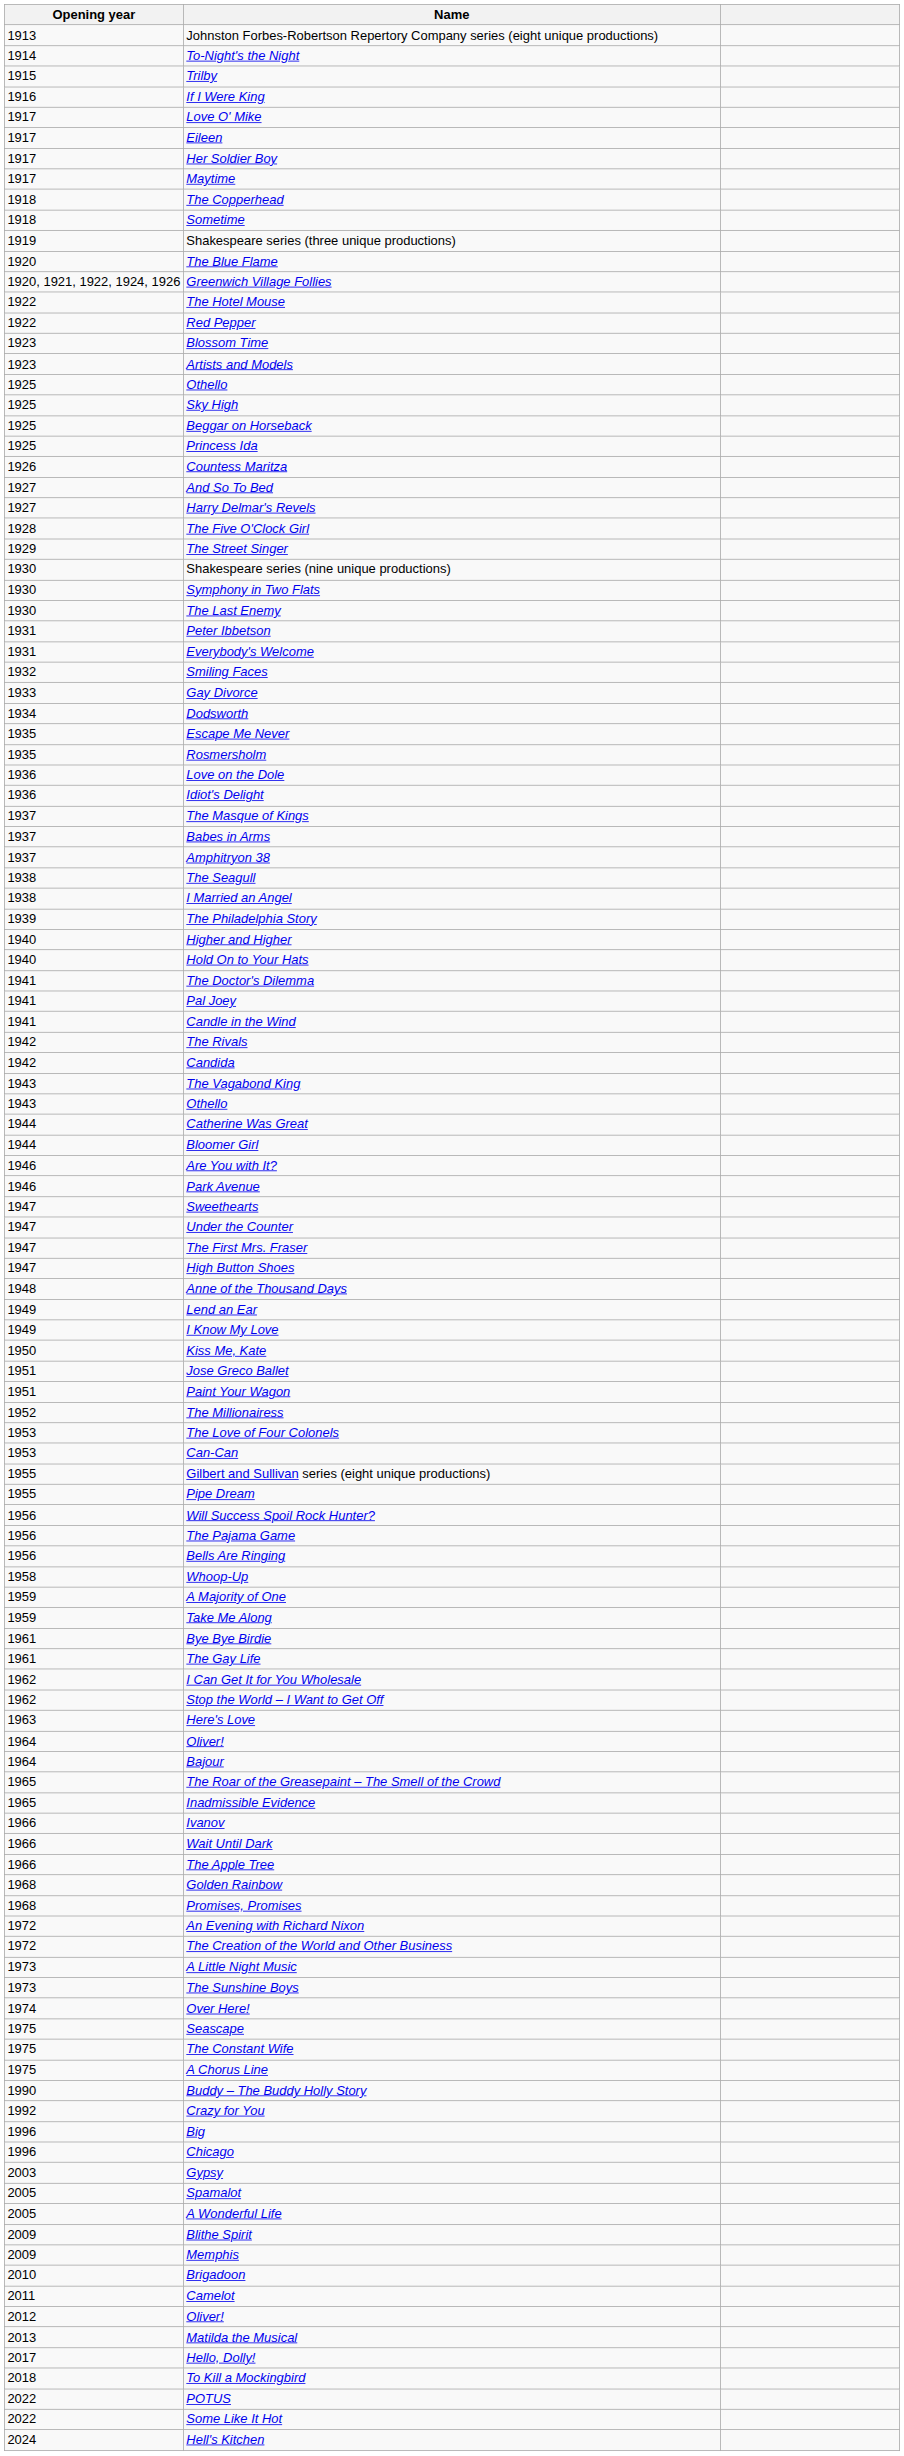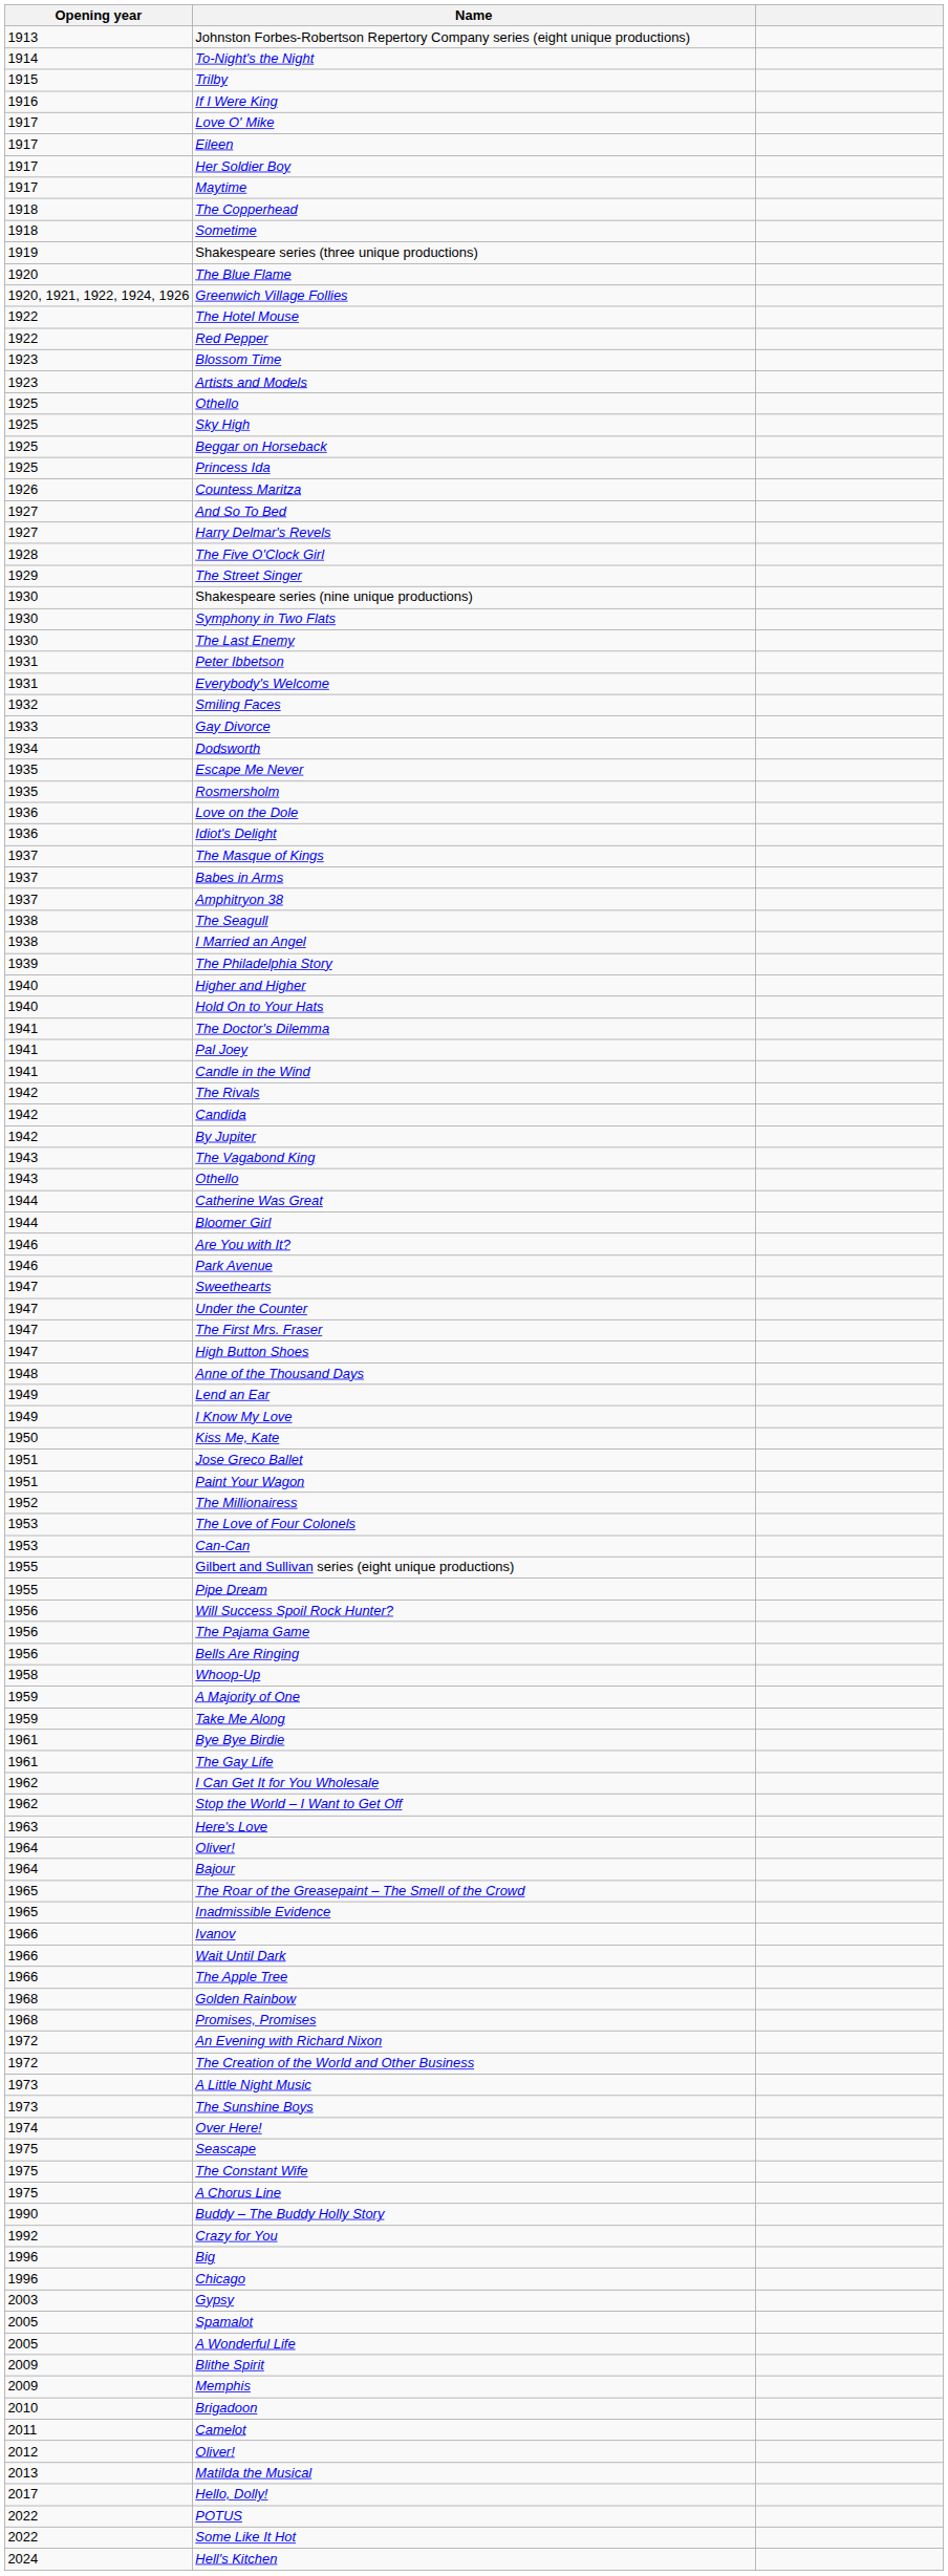 <table class="wikitable sortable collapsible">
 <tr>
 <th width=20% scope="col">Opening year</th>
 <th width=60% scope="col">Name</th>
 <th width=20% scope="col" class="unsortable"></th>
 </tr>
 <tr>
 <td>1913</td>
 <td>Johnston Forbes-Robertson Repertory Company series (eight unique productions)</td>
 <td></td>
 </tr>
 <tr>
 <td>1914</td>
 <td><em><a href='#'>To-Night's the Night</a></em></td>
 <td></td>
 </tr>
 <tr>
 <td>1915</td>
 <td><em><a href='#'>Trilby</a></em></td>
 <td></td>
 </tr>
 <tr>
 <td>1916</td>
 <td><em><a href='#'>If I Were King</a></em></td>
 <td></td>
 </tr>
 <tr>
 <td>1917</td>
 <td><em><a href='#'>Love O' Mike</a></em></td>
 <td></td>
 </tr>
 <tr>
 <td>1917</td>
 <td><em><a href='#'>Eileen</a></em></td>
 <td></td>
 </tr>
 <tr>
 <td>1917</td>
 <td><em><a href='#'>Her Soldier Boy</a></em></td>
 <td></td>
 </tr>
 <tr>
 <td>1917</td>
 <td><em><a href='#'>Maytime</a></em></td>
 <td></td>
 </tr>
 <tr>
 <td>1918</td>
 <td><em><a href='#'>The Copperhead</a></em></td>
 <td></td>
 </tr>
 <tr>
 <td>1918</td>
 <td><em><a href='#'>Sometime</a></em></td>
 <td></td>
 </tr>
 <tr>
 <td>1919</td>
 <td>Shakespeare series (three unique productions)</td>
 <td></td>
 </tr>
 <tr>
 <td>1920</td>
 <td><em><a href='#'>The Blue Flame</a></em></td>
 <td></td>
 </tr>
 <tr>
 <td>1920, 1921, 1922, 1924, 1926</td>
 <td><em><a href='#'>Greenwich Village Follies</a></em></td>
 <td></td>
 </tr>
 <tr>
 <td>1922</td>
 <td><em><a href='#'>The Hotel Mouse</a></em></td>
 <td></td>
 </tr>
 <tr>
 <td>1922</td>
 <td><em><a href='#'>Red Pepper</a></em></td>
 <td></td>
 </tr>
 <tr>
 <td>1923</td>
 <td><em><a href='#'>Blossom Time</a></em></td>
 <td></td>
 </tr>
 <tr>
 <td>1923</td>
 <td><em><a href='#'>Artists and Models</a></em></td>
 <td></td>
 </tr>
 <tr>
 <td>1925</td>
 <td><em><a href='#'>Othello</a></em></td>
 <td></td>
 </tr>
 <tr>
 <td>1925</td>
 <td><em><a href='#'>Sky High</a></em></td>
 <td></td>
 </tr>
 <tr>
 <td>1925</td>
 <td><em><a href='#'>Beggar on Horseback</a></em></td>
 <td></td>
 </tr>
 <tr>
 <td>1925</td>
 <td><em><a href='#'>Princess Ida</a></em></td>
 <td></td>
 </tr>
 <tr>
 <td>1926</td>
 <td><em><a href='#'>Countess Maritza</a></em></td>
 <td></td>
 </tr>
 <tr>
 <td>1927</td>
 <td><em><a href='#'>And So To Bed</a></em></td>
 <td></td>
 </tr>
 <tr>
 <td>1927</td>
 <td><em><a href='#'>Harry Delmar's Revels</a></em></td>
 <td></td>
 </tr>
 <tr>
 <td>1928</td>
 <td><em><a href='#'>The Five O'Clock Girl</a></em></td>
 <td></td>
 </tr>
 <tr>
 <td>1929</td>
 <td><em><a href='#'>The Street Singer</a></em></td>
 <td></td>
 </tr>
 <tr>
 <td>1930</td>
 <td>Shakespeare series (nine unique productions)</td>
 <td></td>
 </tr>
 <tr>
 <td>1930</td>
 <td><em><a href='#'>Symphony in Two Flats</a></em></td>
 <td></td>
 </tr>
 <tr>
 <td>1930</td>
 <td><em><a href='#'>The Last Enemy</a></em></td>
 <td></td>
 </tr>
 <tr>
 <td>1931</td>
 <td><em><a href='#'>Peter Ibbetson</a></em></td>
 <td></td>
 </tr>
 <tr>
 <td>1931</td>
 <td><em><a href='#'>Everybody's Welcome</a></em></td>
 <td></td>
 </tr>
 <tr>
 <td>1932</td>
 <td><em><a href='#'>Smiling Faces</a></em></td>
 <td></td>
 </tr>
 <tr>
 <td>1933</td>
 <td><em><a href='#'>Gay Divorce</a></em></td>
 <td></td>
 </tr>
 <tr>
 <td>1934</td>
 <td><em><a href='#'>Dodsworth</a></em></td>
 <td></td>
 </tr>
 <tr>
 <td>1935</td>
 <td><em><a href='#'>Escape Me Never</a></em></td>
 <td></td>
 </tr>
 <tr>
 <td>1935</td>
 <td><em><a href='#'>Rosmersholm</a></em></td>
 <td></td>
 </tr>
 <tr>
 <td>1936</td>
 <td><em><a href='#'>Love on the Dole</a></em></td>
 <td></td>
 </tr>
 <tr>
 <td>1936</td>
 <td><em><a href='#'>Idiot's Delight</a></em></td>
 <td></td>
 </tr>
 <tr>
 <td>1937</td>
 <td><em><a href='#'>The Masque of Kings</a></em></td>
 <td></td>
 </tr>
 <tr>
 <td>1937</td>
 <td><em><a href='#'>Babes in Arms</a></em></td>
 <td></td>
 </tr>
 <tr>
 <td>1937</td>
 <td><em><a href='#'>Amphitryon 38</a></em></td>
 <td></td>
 </tr>
 <tr>
 <td>1938</td>
 <td><em><a href='#'>The Seagull</a></em></td>
 <td></td>
 </tr>
 <tr>
 <td>1938</td>
 <td><em><a href='#'>I Married an Angel</a></em></td>
 <td></td>
 </tr>
 <tr>
 <td>1939</td>
 <td><em><a href='#'>The Philadelphia Story</a></em></td>
 <td></td>
 </tr>
 <tr>
 <td>1940</td>
 <td><em><a href='#'>Higher and Higher</a></em></td>
 <td></td>
 </tr>
 <tr>
 <td>1940</td>
 <td><em><a href='#'>Hold On to Your Hats</a></em></td>
 <td></td>
 </tr>
 <tr>
 <td>1941</td>
 <td><em><a href='#'>The Doctor's Dilemma</a></em></td>
 <td></td>
 </tr>
 <tr>
 <td>1941</td>
 <td><em><a href='#'>Pal Joey</a></em></td>
 <td></td>
 </tr>
 <tr>
 <td>1941</td>
 <td><em><a href='#'>Candle in the Wind</a></em></td>
 <td></td>
 </tr>
 <tr>
 <td>1942</td>
 <td><em><a href='#'>The Rivals</a></em></td>
 <td></td>
 </tr>
 <tr>
 <td>1942</td>
 <td><em><a href='#'>Candida</a></em></td>
+<td></td>
+</tr>
+<tr>
+<td>1942</td>
+<td><em><a href='#'>By Jupiter</a></em></td>
 <td></td>
 </tr>
 <tr>
 <td>1943</td>
 <td><em><a href='#'>The Vagabond King</a></em></td>
 <td></td>
 </tr>
 <tr>
 <td>1943</td>
 <td><em><a href='#'>Othello</a></em></td>
 <td></td>
 </tr>
 <tr>
 <td>1944</td>
 <td><em><a href='#'>Catherine Was Great</a></em></td>
 <td></td>
 </tr>
 <tr>
 <td>1944</td>
 <td><em><a href='#'>Bloomer Girl</a></em></td>
 <td></td>
 </tr>
 <tr>
 <td>1946</td>
 <td><em><a href='#'>Are You with It?</a></em></td>
 <td></td>
 </tr>
 <tr>
 <td>1946</td>
 <td><em><a href='#'>Park Avenue</a></em></td>
 <td></td>
 </tr>
 <tr>
 <td>1947</td>
 <td><em><a href='#'>Sweethearts</a></em></td>
 <td></td>
 </tr>
 <tr>
 <td>1947</td>
 <td><em><a href='#'>Under the Counter</a></em></td>
 <td></td>
 </tr>
 <tr>
 <td>1947</td>
 <td><em><a href='#'>The First Mrs. Fraser</a></em></td>
 <td></td>
 </tr>
 <tr>
 <td>1947</td>
 <td><em><a href='#'>High Button Shoes</a></em></td>
 <td></td>
 </tr>
 <tr>
 <td>1948</td>
 <td><em><a href='#'>Anne of the Thousand Days</a></em></td>
 <td></td>
 </tr>
 <tr>
 <td>1949</td>
 <td><em><a href='#'>Lend an Ear</a></em></td>
 <td></td>
 </tr>
 <tr>
 <td>1949</td>
 <td><em><a href='#'>I Know My Love</a></em></td>
 <td></td>
 </tr>
 <tr>
 <td>1950</td>
 <td><em><a href='#'>Kiss Me, Kate</a></em></td>
 <td></td>
 </tr>
 <tr>
 <td>1951</td>
 <td><em><a href='#'>Jose Greco Ballet</a></em></td>
 <td></td>
 </tr>
 <tr>
 <td>1951</td>
 <td><em><a href='#'>Paint Your Wagon</a></em></td>
 <td></td>
 </tr>
 <tr>
 <td>1952</td>
 <td><em><a href='#'>The Millionairess</a></em></td>
 <td></td>
 </tr>
 <tr>
 <td>1953</td>
 <td><em><a href='#'>The Love of Four Colonels</a></em></td>
 <td></td>
 </tr>
 <tr>
 <td>1953</td>
 <td><em><a href='#'>Can-Can</a></em></td>
 <td></td>
 </tr>
 <tr>
 <td>1955</td>
 <td><a href='#'>Gilbert and Sullivan</a> series (eight unique productions)</td>
 <td></td>
 </tr>
 <tr>
 <td>1955</td>
 <td><em><a href='#'>Pipe Dream</a></em></td>
 <td></td>
 </tr>
 <tr>
 <td>1956</td>
 <td><em><a href='#'>Will Success Spoil Rock Hunter?</a></em></td>
 <td></td>
 </tr>
 <tr>
 <td>1956</td>
 <td><em><a href='#'>The Pajama Game</a></em></td>
 <td></td>
 </tr>
 <tr>
 <td>1956</td>
 <td><em><a href='#'>Bells Are Ringing</a></em></td>
 <td></td>
 </tr>
 <tr>
 <td>1958</td>
 <td><em><a href='#'>Whoop-Up</a></em></td>
 <td></td>
 </tr>
 <tr>
 <td>1959</td>
 <td><em><a href='#'>A Majority of One</a></em></td>
 <td></td>
 </tr>
 <tr>
 <td>1959</td>
 <td><em><a href='#'>Take Me Along</a></em></td>
 <td></td>
 </tr>
 <tr>
 <td>1961</td>
 <td><em><a href='#'>Bye Bye Birdie</a></em></td>
 <td></td>
 </tr>
 <tr>
 <td>1961</td>
 <td><em><a href='#'>The Gay Life</a></em></td>
 <td></td>
 </tr>
 <tr>
 <td>1962</td>
 <td><em><a href='#'>I Can Get It for You Wholesale</a></em></td>
 <td></td>
 </tr>
 <tr>
 <td>1962</td>
 <td><em><a href='#'>Stop the World – I Want to Get Off</a></em></td>
 <td></td>
 </tr>
 <tr>
 <td>1963</td>
 <td><em><a href='#'>Here's Love</a></em></td>
 <td></td>
 </tr>
 <tr>
 <td>1964</td>
 <td><em><a href='#'>Oliver!</a></em></td>
 <td></td>
 </tr>
 <tr>
 <td>1964</td>
 <td><em><a href='#'>Bajour</a></em></td>
 <td></td>
 </tr>
 <tr>
 <td>1965</td>
 <td><em><a href='#'>The Roar of the Greasepaint – The Smell of the Crowd</a></em></td>
 <td></td>
 </tr>
 <tr>
 <td>1965</td>
 <td><em><a href='#'>Inadmissible Evidence</a></em></td>
 <td></td>
 </tr>
 <tr>
 <td>1966</td>
 <td><em><a href='#'>Ivanov</a></em></td>
 <td></td>
 </tr>
 <tr>
 <td>1966</td>
 <td><em><a href='#'>Wait Until Dark</a></em></td>
 <td></td>
 </tr>
 <tr>
 <td>1966</td>
 <td><em><a href='#'>The Apple Tree</a></em></td>
 <td></td>
 </tr>
 <tr>
 <td>1968</td>
 <td><em><a href='#'>Golden Rainbow</a></em></td>
 <td></td>
 </tr>
 <tr>
 <td>1968</td>
 <td><em><a href='#'>Promises, Promises</a></em></td>
 <td></td>
 </tr>
 <tr>
 <td>1972</td>
 <td><em><a href='#'>An Evening with Richard Nixon</a></em></td>
 <td></td>
 </tr>
 <tr>
 <td>1972</td>
 <td><em><a href='#'>The Creation of the World and Other Business</a></em></td>
 <td></td>
 </tr>
 <tr>
 <td>1973</td>
 <td><em><a href='#'>A Little Night Music</a></em></td>
 <td></td>
 </tr>
 <tr>
 <td>1973</td>
 <td><em><a href='#'>The Sunshine Boys</a></em></td>
 <td></td>
 </tr>
 <tr>
 <td>1974</td>
 <td><em><a href='#'>Over Here!</a></em></td>
 <td></td>
 </tr>
 <tr>
 <td>1975</td>
 <td><em><a href='#'>Seascape</a></em></td>
 <td></td>
 </tr>
 <tr>
 <td>1975</td>
 <td><em><a href='#'>The Constant Wife</a></em></td>
 <td></td>
 </tr>
 <tr>
 <td>1975</td>
 <td><em><a href='#'>A Chorus Line</a></em></td>
 <td></td>
 </tr>
 <tr>
 <td>1990</td>
 <td><em><a href='#'>Buddy – The Buddy Holly Story</a></em></td>
 <td></td>
 </tr>
 <tr>
 <td>1992</td>
 <td><em><a href='#'>Crazy for You</a></em></td>
 <td></td>
 </tr>
 <tr>
 <td>1996</td>
 <td><em><a href='#'>Big</a></em></td>
 <td></td>
 </tr>
 <tr>
 <td>1996</td>
 <td><em><a href='#'>Chicago</a></em></td>
 <td></td>
 </tr>
 <tr>
 <td>2003</td>
 <td><em><a href='#'>Gypsy</a></em></td>
 <td></td>
 </tr>
 <tr>
 <td>2005</td>
 <td><em><a href='#'>Spamalot</a></em></td>
 <td></td>
 </tr>
 <tr>
 <td>2005</td>
 <td><em><a href='#'>A Wonderful Life</a></em></td>
 <td></td>
 </tr>
 <tr>
 <td>2009</td>
 <td><em><a href='#'>Blithe Spirit</a></em></td>
 <td></td>
 </tr>
 <tr>
 <td>2009</td>
 <td><em><a href='#'>Memphis</a></em></td>
 <td></td>
 </tr>
 <tr>
 <td>2010</td>
 <td><em><a href='#'>Brigadoon</a></em></td>
 <td></td>
 </tr>
 <tr>
 <td>2011</td>
 <td><em><a href='#'>Camelot</a></em></td>
 <td></td>
 </tr>
 <tr>
 <td>2012</td>
 <td><em><a href='#'>Oliver!</a></em></td>
 <td></td>
 </tr>
 <tr>
 <td>2013</td>
 <td><em><a href='#'>Matilda the Musical</a></em></td>
 <td></td>
 </tr>
 <tr>
 <td>2017</td>
 <td><em><a href='#'>Hello, Dolly!</a></em></td>
 <td></td>
 </tr>
 <tr>
-<td>2018</td>
-<td><em><a href='#'>To Kill a Mockingbird</a></em></td>
-<td></td>
-</tr>
-<tr>
 <td>2022</td>
 <td><em><a href='#'>POTUS</a></em></td>
 <td></td>
 </tr>
 <tr>
 <td>2022</td>
 <td><em><a href='#'>Some Like It Hot</a></em></td>
 <td></td>
 </tr>
 <tr>
 <td>2024</td>
 <td><em><a href='#'>Hell's Kitchen</a></em></td>
 <td></td>
 </tr>
 </table>
